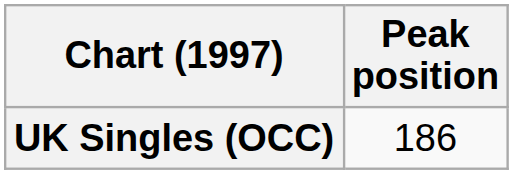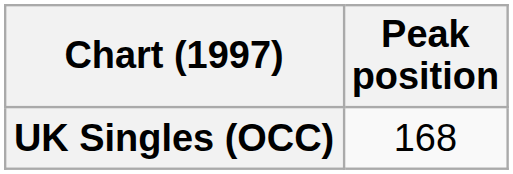 <table class="wikitable plainrowheaders" style="text-align:center">
 <tr>
 <th scope="col">Chart (1997)</th>
 <th scope="col">Peak<br>position</th>
 </tr>
 <tr>
 <th scope="row">UK Singles (OCC)</th>
-<td>186</td>
+<td>168</td>
 </tr>
 </table>
